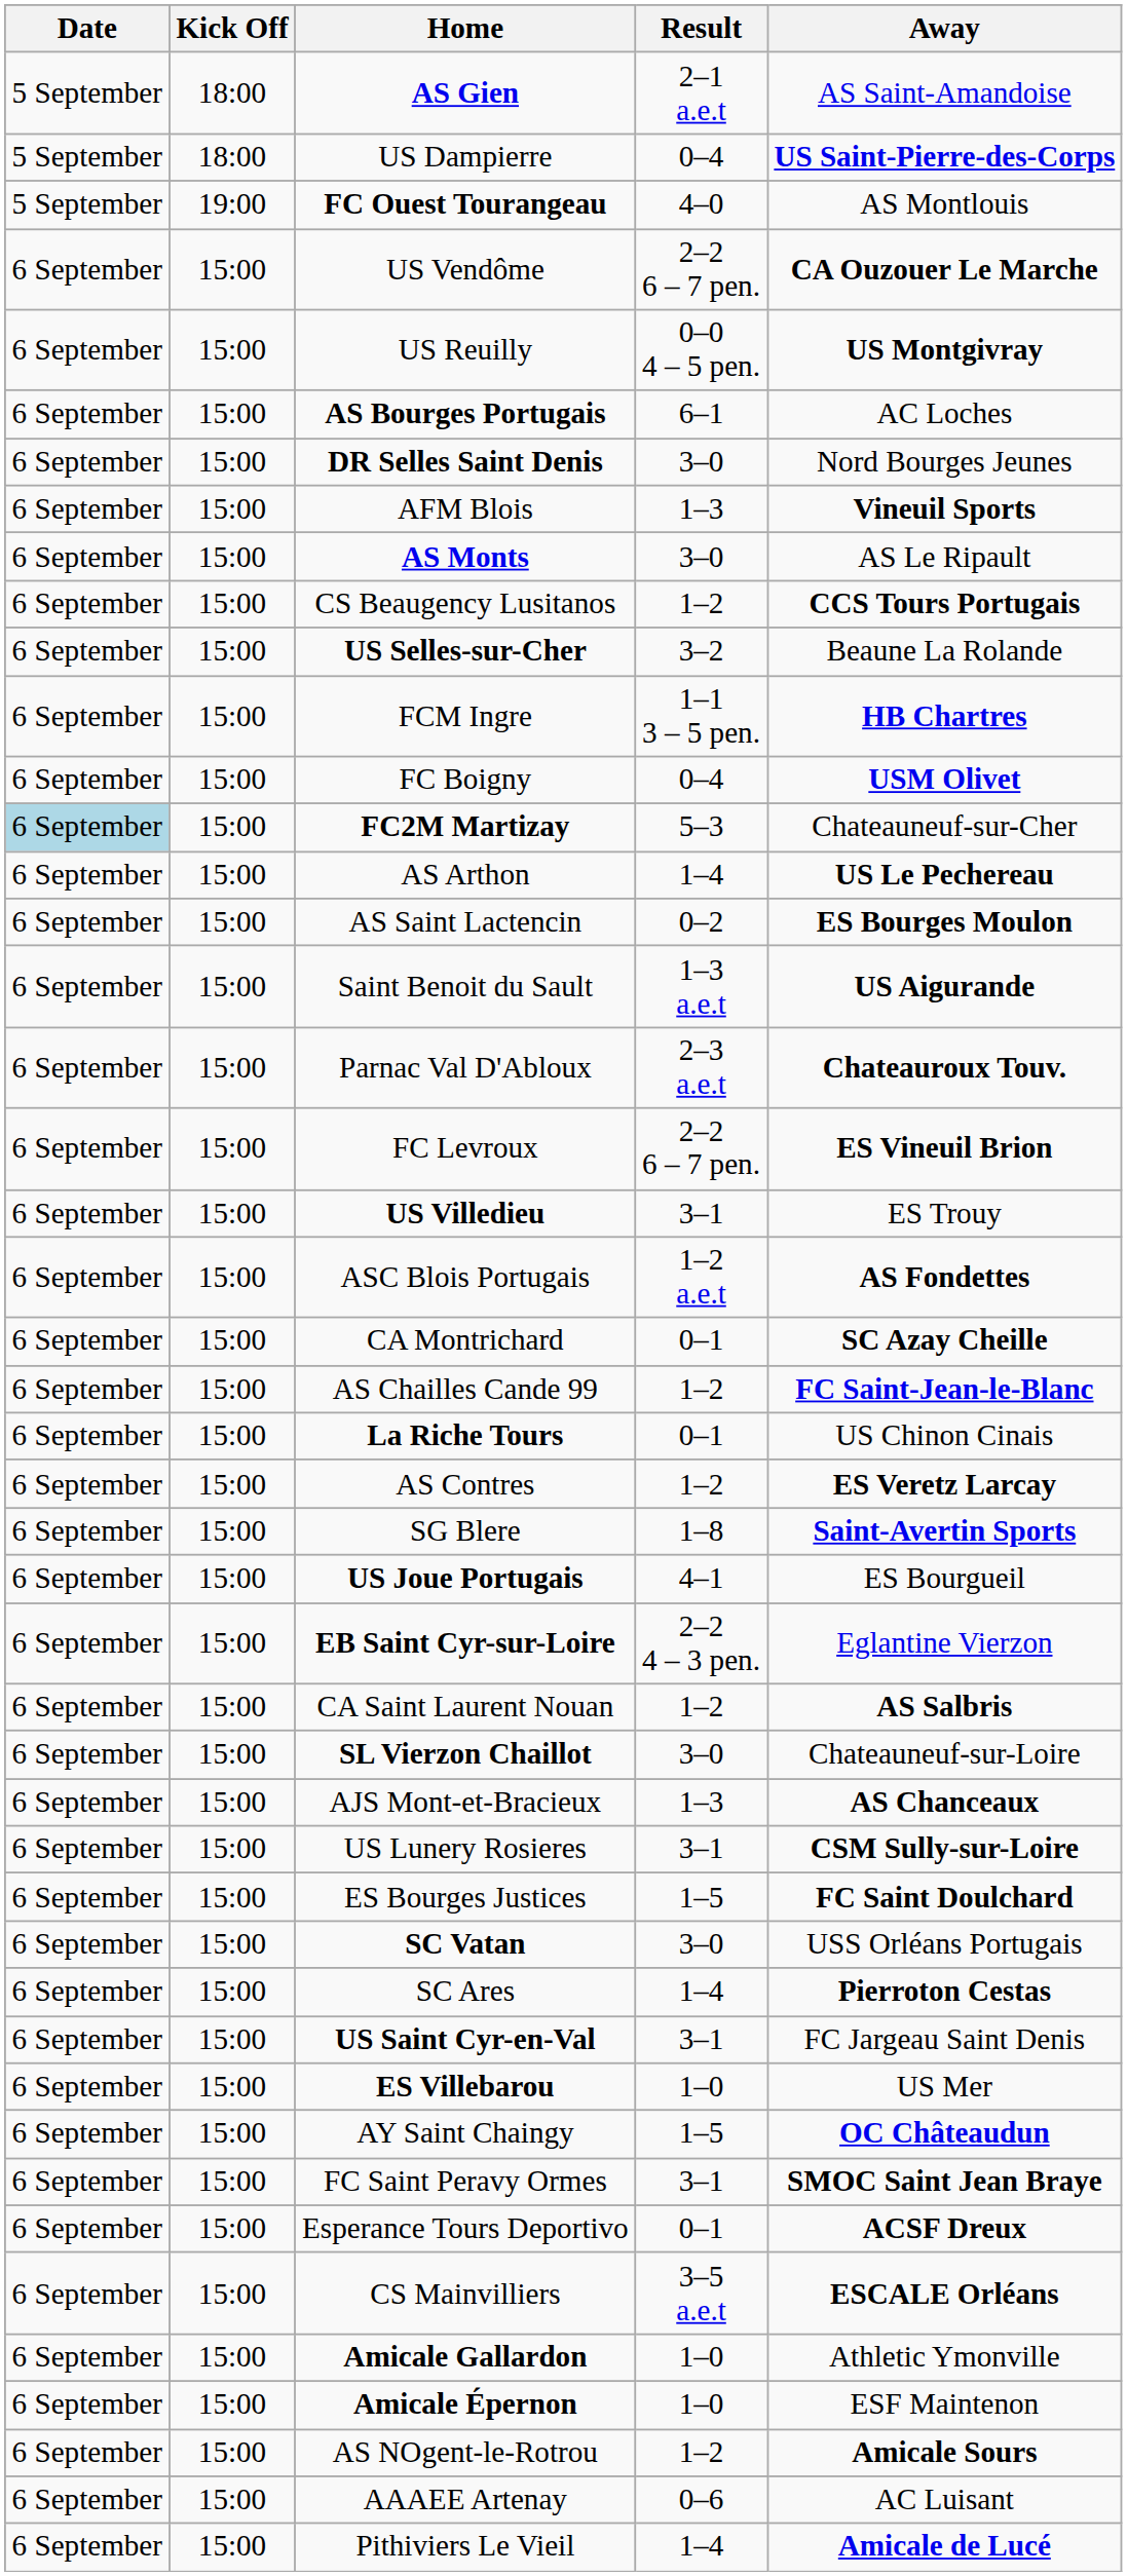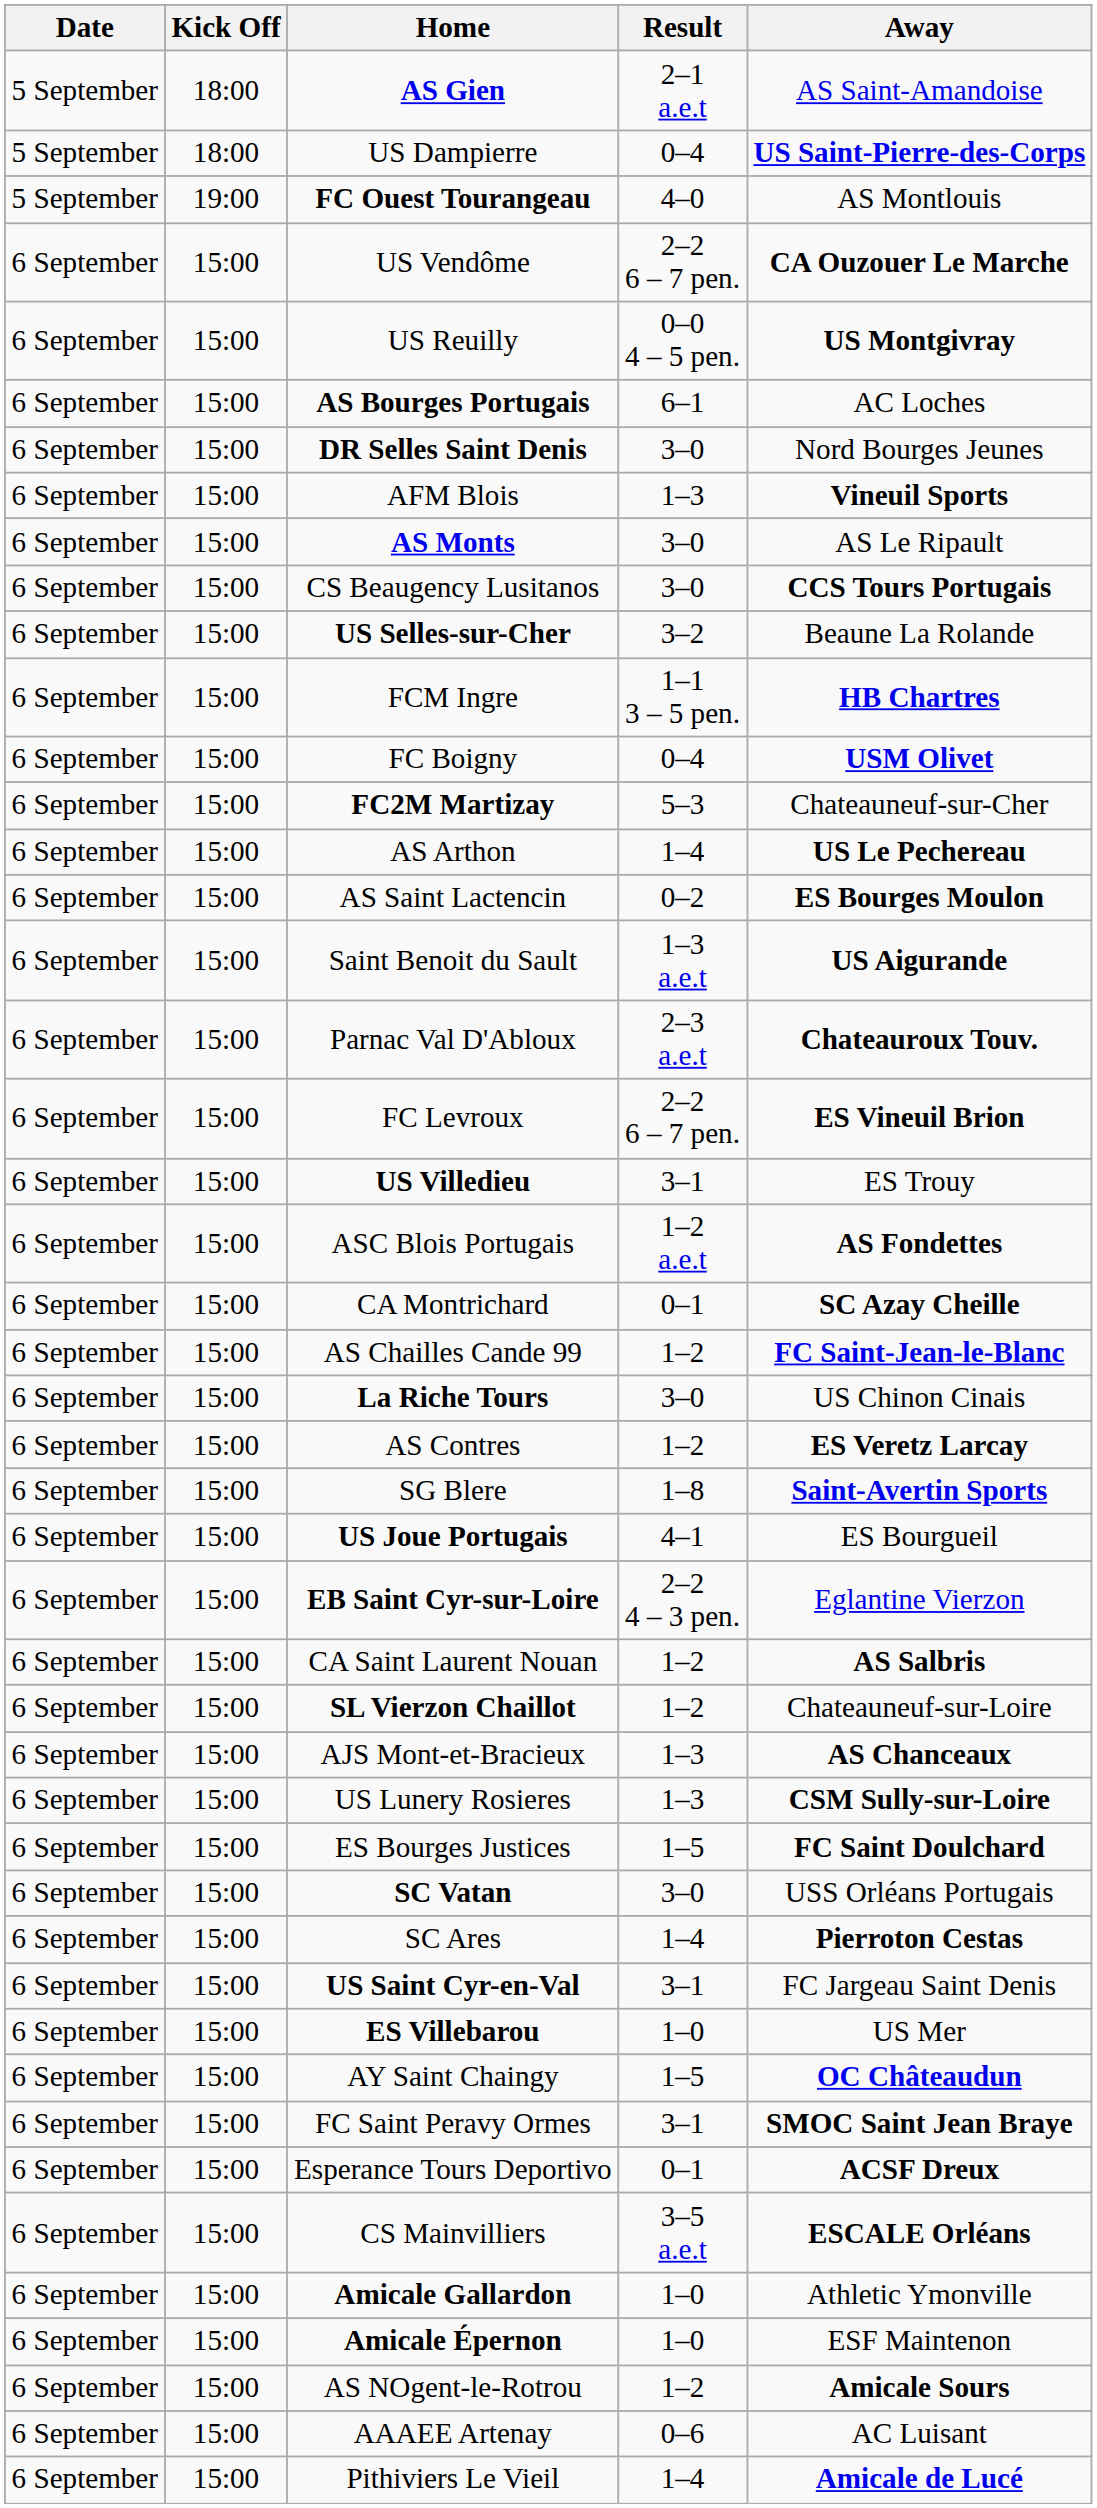 <table class="wikitable" style="text-align:center;">
 <tr>
 <th scope="col">Date</th>
 <th scope="col">Kick Off</th>
 <th scope="col">Home</th>
 <th scope="col">Result</th>
 <th scope="col">Away</th>
 </tr>
 <tr>
 <td>5 September</td>
 <td>18:00</td>
 <td><strong><a href='#'>AS Gien</a></strong></td>
 <td>2–1 <br> <a href='#'>a.e.t</a></td>
 <td><a href='#'>AS Saint-Amandoise</a></td>
 </tr>
 <tr>
 <td>5 September</td>
 <td>18:00</td>
 <td>US Dampierre</td>
 <td>0–4</td>
 <td><strong><a href='#'>US Saint-Pierre-des-Corps</a></strong></td>
 </tr>
 <tr>
 <td>5 September</td>
 <td>19:00</td>
 <td><strong>FC Ouest Tourangeau</strong></td>
 <td>4–0</td>
 <td>AS Montlouis</td>
 </tr>
 <tr>
 <td>6 September</td>
 <td>15:00</td>
 <td>US Vendôme</td>
 <td>2–2 <br> 6 – 7 pen.</td>
 <td><strong>CA Ouzouer Le Marche</strong></td>
 </tr>
 <tr>
 <td>6 September</td>
 <td>15:00</td>
 <td>US Reuilly</td>
 <td>0–0 <br> 4 – 5 pen.</td>
 <td><strong>US Montgivray</strong></td>
 </tr>
 <tr>
 <td>6 September</td>
 <td>15:00</td>
 <td><strong>AS Bourges Portugais</strong></td>
 <td>6–1</td>
 <td>AC Loches</td>
 </tr>
 <tr>
 <td>6 September</td>
 <td>15:00</td>
 <td><strong>DR Selles Saint Denis</strong></td>
 <td>3–0</td>
 <td>Nord Bourges Jeunes</td>
 </tr>
 <tr>
 <td>6 September</td>
 <td>15:00</td>
 <td>AFM Blois</td>
 <td>1–3</td>
 <td><strong>Vineuil Sports</strong></td>
 </tr>
 <tr>
 <td>6 September</td>
 <td>15:00</td>
 <td><strong><a href='#'>AS Monts</a></strong></td>
 <td>3–0</td>
 <td>AS Le Ripault</td>
 </tr>
 <tr>
 <td>6 September</td>
 <td>15:00</td>
 <td>CS Beaugency Lusitanos</td>
-<td>1–2</td>
+<td>3–0</td>
 <td><strong>CCS Tours Portugais</strong></td>
 </tr>
 <tr>
 <td>6 September</td>
 <td>15:00</td>
 <td><strong>US Selles-sur-Cher</strong></td>
 <td>3–2</td>
 <td>Beaune La Rolande</td>
 </tr>
 <tr>
 <td>6 September</td>
 <td>15:00</td>
 <td>FCM Ingre</td>
 <td>1–1 <br> 3 – 5 pen.</td>
 <td><strong><a href='#'>HB Chartres</a></strong></td>
 </tr>
 <tr>
 <td>6 September</td>
 <td>15:00</td>
 <td>FC Boigny</td>
 <td>0–4</td>
 <td><strong><a href='#'>USM Olivet</a></strong></td>
 </tr>
 <tr>
-<td style="background: lightblue;">6 September</td>
+<td>6 September</td>
 <td>15:00</td>
 <td><strong>FC2M Martizay</strong></td>
 <td>5–3</td>
 <td>Chateauneuf-sur-Cher</td>
 </tr>
 <tr>
 <td>6 September</td>
 <td>15:00</td>
 <td>AS Arthon</td>
 <td>1–4</td>
 <td><strong>US Le Pechereau</strong></td>
 </tr>
 <tr>
 <td>6 September</td>
 <td>15:00</td>
 <td>AS Saint Lactencin</td>
 <td>0–2</td>
 <td><strong>ES Bourges Moulon</strong></td>
 </tr>
 <tr>
 <td>6 September</td>
 <td>15:00</td>
 <td>Saint Benoit du Sault</td>
 <td>1–3 <br> <a href='#'>a.e.t</a></td>
 <td><strong>US Aigurande</strong></td>
 </tr>
 <tr>
 <td>6 September</td>
 <td>15:00</td>
 <td>Parnac Val D'Abloux</td>
 <td>2–3 <br> <a href='#'>a.e.t</a></td>
 <td><strong>Chateauroux Touv.</strong></td>
 </tr>
 <tr>
 <td>6 September</td>
 <td>15:00</td>
 <td>FC Levroux</td>
 <td>2–2 <br> 6 – 7 pen.</td>
 <td><strong>ES Vineuil Brion</strong></td>
 </tr>
 <tr>
 <td>6 September</td>
 <td>15:00</td>
 <td><strong>US Villedieu</strong></td>
 <td>3–1</td>
 <td>ES Trouy</td>
 </tr>
 <tr>
 <td>6 September</td>
 <td>15:00</td>
 <td>ASC Blois Portugais</td>
 <td>1–2 <br> <a href='#'>a.e.t</a></td>
 <td><strong>AS Fondettes</strong></td>
 </tr>
 <tr>
 <td>6 September</td>
 <td>15:00</td>
 <td>CA Montrichard</td>
 <td>0–1</td>
 <td><strong>SC Azay Cheille</strong></td>
 </tr>
 <tr>
 <td>6 September</td>
 <td>15:00</td>
 <td>AS Chailles Cande 99</td>
 <td>1–2</td>
 <td><strong><a href='#'>FC Saint-Jean-le-Blanc</a></strong></td>
 </tr>
 <tr>
 <td>6 September</td>
 <td>15:00</td>
 <td><strong>La Riche Tours</strong></td>
-<td>0–1</td>
+<td>3–0</td>
 <td>US Chinon Cinais</td>
 </tr>
 <tr>
 <td>6 September</td>
 <td>15:00</td>
 <td>AS Contres</td>
 <td>1–2</td>
 <td><strong>ES Veretz Larcay</strong></td>
 </tr>
 <tr>
 <td>6 September</td>
 <td>15:00</td>
 <td>SG Blere</td>
 <td>1–8</td>
 <td><strong><a href='#'>Saint-Avertin Sports</a></strong></td>
 </tr>
 <tr>
 <td>6 September</td>
 <td>15:00</td>
 <td><strong>US Joue Portugais</strong></td>
 <td>4–1</td>
 <td>ES Bourgueil</td>
 </tr>
 <tr>
 <td>6 September</td>
 <td>15:00</td>
 <td><strong>EB Saint Cyr-sur-Loire</strong></td>
 <td>2–2 <br> 4 – 3 pen.</td>
 <td><a href='#'>Eglantine Vierzon</a></td>
 </tr>
 <tr>
 <td>6 September</td>
 <td>15:00</td>
 <td>CA Saint Laurent Nouan</td>
 <td>1–2</td>
 <td><strong>AS Salbris</strong></td>
 </tr>
 <tr>
 <td>6 September</td>
 <td>15:00</td>
 <td><strong>SL Vierzon Chaillot</strong></td>
-<td>3–0</td>
+<td>1–2</td>
 <td>Chateauneuf-sur-Loire</td>
 </tr>
 <tr>
 <td>6 September</td>
 <td>15:00</td>
 <td>AJS Mont-et-Bracieux</td>
 <td>1–3</td>
 <td><strong>AS Chanceaux</strong></td>
 </tr>
 <tr>
 <td>6 September</td>
 <td>15:00</td>
 <td>US Lunery Rosieres</td>
-<td>3–1</td>
+<td>1–3</td>
 <td><strong>CSM Sully-sur-Loire</strong></td>
 </tr>
 <tr>
 <td>6 September</td>
 <td>15:00</td>
 <td>ES Bourges Justices</td>
 <td>1–5</td>
 <td><strong>FC Saint Doulchard</strong></td>
 </tr>
 <tr>
 <td>6 September</td>
 <td>15:00</td>
 <td><strong>SC Vatan</strong></td>
 <td>3–0</td>
 <td>USS Orléans Portugais</td>
 </tr>
 <tr>
 <td>6 September</td>
 <td>15:00</td>
 <td>SC Ares</td>
 <td>1–4</td>
 <td><strong>Pierroton Cestas</strong></td>
 </tr>
 <tr>
 <td>6 September</td>
 <td>15:00</td>
 <td><strong>US Saint Cyr-en-Val</strong></td>
 <td>3–1</td>
 <td>FC Jargeau Saint Denis</td>
 </tr>
 <tr>
 <td>6 September</td>
 <td>15:00</td>
 <td><strong>ES Villebarou</strong></td>
 <td>1–0</td>
 <td>US Mer</td>
 </tr>
 <tr>
 <td>6 September</td>
 <td>15:00</td>
 <td>AY Saint Chaingy</td>
 <td>1–5</td>
 <td><strong><a href='#'>OC Châteaudun</a></strong></td>
 </tr>
 <tr>
 <td>6 September</td>
 <td>15:00</td>
 <td>FC Saint Peravy Ormes</td>
 <td>3–1</td>
 <td><strong>SMOC Saint Jean Braye</strong></td>
 </tr>
 <tr>
 <td>6 September</td>
 <td>15:00</td>
 <td>Esperance Tours Deportivo</td>
 <td>0–1</td>
 <td><strong>ACSF Dreux</strong></td>
 </tr>
 <tr>
 <td>6 September</td>
 <td>15:00</td>
 <td>CS Mainvilliers</td>
 <td>3–5 <br> <a href='#'>a.e.t</a></td>
 <td><strong>ESCALE Orléans</strong></td>
 </tr>
 <tr>
 <td>6 September</td>
 <td>15:00</td>
 <td><strong>Amicale Gallardon</strong></td>
 <td>1–0</td>
 <td>Athletic Ymonville</td>
 </tr>
 <tr>
 <td>6 September</td>
 <td>15:00</td>
 <td><strong>Amicale Épernon</strong></td>
 <td>1–0</td>
 <td>ESF Maintenon</td>
 </tr>
 <tr>
 <td>6 September</td>
 <td>15:00</td>
 <td>AS NOgent-le-Rotrou</td>
 <td>1–2</td>
 <td><strong>Amicale Sours</strong></td>
 </tr>
 <tr>
 <td>6 September</td>
 <td>15:00</td>
 <td>AAAEE Artenay</td>
 <td>0–6</td>
 <td>AC Luisant</td>
 </tr>
 <tr>
 <td>6 September</td>
 <td>15:00</td>
 <td>Pithiviers Le Vieil</td>
 <td>1–4</td>
 <td><strong><a href='#'>Amicale de Lucé</a></strong></td>
 </tr>
 </table>
